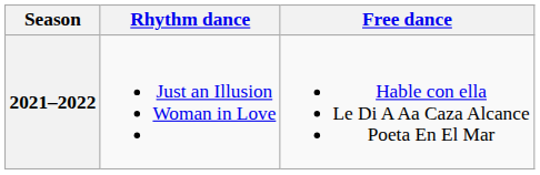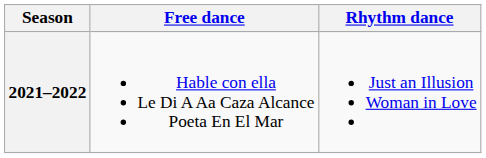 <table class=wikitable style=text-align:center>
 <tr>
 <th>Season</th>
+<th><a href='#'>Free dance</a></th>
 <th><a href='#'>Rhythm dance</a></th>
-<th><a href='#'>Free dance</a></th>
 </tr>
 <tr>
 <th>2021–2022 <br> </th>
+<td><br><ul><li><a href='#'>Hable con ella</a> <br> </li><li>Le Di A Aa Caza Alcance <br> </li><li>Poeta En El Mar <br> </li></ul></td>
 <td><br><ul><li> <a href='#'>Just an Illusion</a> <br> </li><li> <a href='#'>Woman in Love</a> <br> </li><li> <br></li></ul></td>
-<td><br><ul><li><a href='#'>Hable con ella</a> <br> </li><li>Le Di A Aa Caza Alcance <br> </li><li>Poeta En El Mar <br> </li></ul></td>
 </tr>
 </table>
